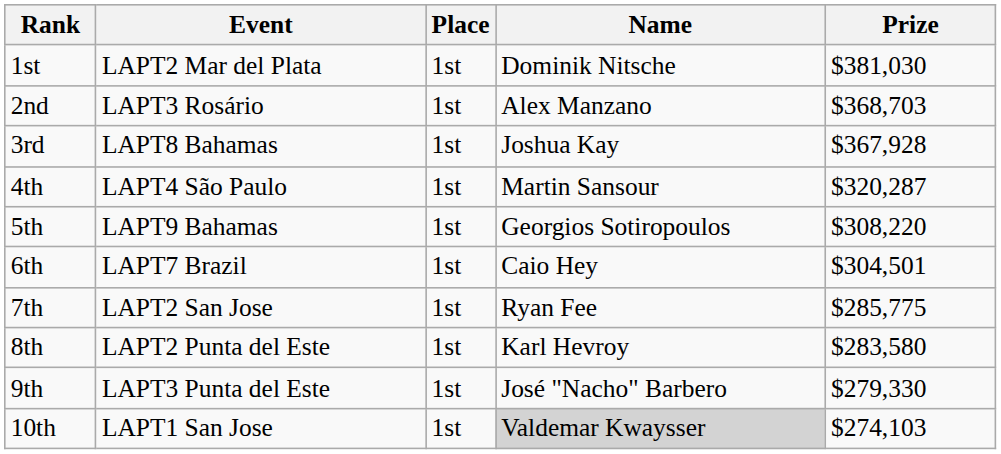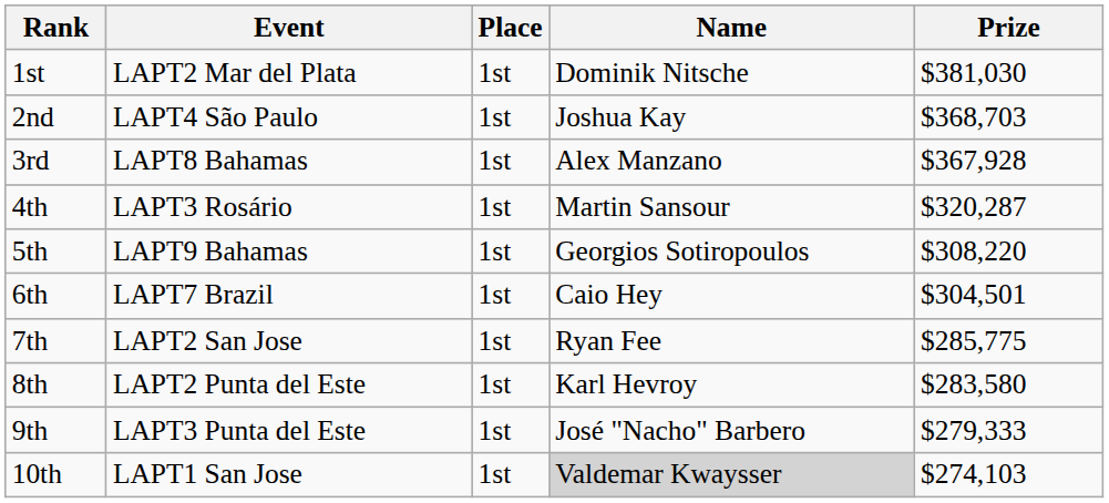 <table class="wikitable">
 <tr>
 <th width="50">Rank</th>
 <th width="200">Event</th>
 <th width="30">Place</th>
 <th width="200">Name</th>
 <th width="100">Prize</th>
 </tr>
 <tr>
 <td>1st</td>
 <td> LAPT2 Mar del Plata</td>
 <td>1st</td>
 <td> Dominik Nitsche</td>
 <td>$381,030</td>
 </tr>
 <tr>
 <td>2nd</td>
-<td> LAPT3 Rosário</td>
+<td> LAPT4 São Paulo</td>
 <td>1st</td>
-<td> Alex Manzano</td>
+<td> Joshua Kay</td>
 <td>$368,703</td>
 </tr>
 <tr>
 <td>3rd</td>
 <td> LAPT8 Bahamas</td>
 <td>1st</td>
-<td> Joshua Kay</td>
+<td> Alex Manzano</td>
 <td>$367,928</td>
 </tr>
 <tr>
 <td>4th</td>
-<td> LAPT4 São Paulo</td>
+<td> LAPT3 Rosário</td>
 <td>1st</td>
 <td> Martin Sansour</td>
 <td>$320,287</td>
 </tr>
 <tr>
 <td>5th</td>
 <td> LAPT9 Bahamas</td>
 <td>1st</td>
 <td> Georgios Sotiropoulos</td>
 <td>$308,220</td>
 </tr>
 <tr>
 <td>6th</td>
 <td> LAPT7 Brazil</td>
 <td>1st</td>
 <td> Caio Hey</td>
 <td>$304,501</td>
 </tr>
 <tr>
 <td>7th</td>
 <td> LAPT2 San Jose</td>
 <td>1st</td>
 <td> Ryan Fee</td>
 <td>$285,775</td>
 </tr>
 <tr>
 <td>8th</td>
 <td> LAPT2 Punta del Este</td>
 <td>1st</td>
 <td> Karl Hevroy</td>
 <td>$283,580</td>
 </tr>
 <tr>
 <td>9th</td>
 <td> LAPT3 Punta del Este</td>
 <td>1st</td>
 <td> José "Nacho" Barbero</td>
-<td>$279,330</td>
+<td>$279,333</td>
 </tr>
 <tr>
 <td>10th</td>
 <td> LAPT1 San Jose</td>
 <td>1st</td>
 <td style="background: lightgrey;"> Valdemar Kwaysser</td>
 <td>$274,103</td>
 </tr>
 </table>
